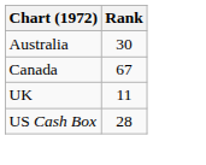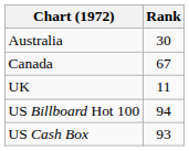 <table class="wikitable sortable">
 <tr>
 <th align="left">Chart (1972)</th>
 <th style="text-align:center;">Rank</th>
 </tr>
 <tr>
 <td>Australia</td>
 <td style="text-align:center;">30</td>
 </tr>
 <tr>
 <td>Canada</td>
 <td style="text-align:center;">67</td>
 </tr>
 <tr>
 <td>UK</td>
 <td style="text-align:center;">11</td>
 </tr>
 <tr>
+<td>US <em>Billboard</em> Hot 100</td>
+<td style="text-align:center;">94</td>
+</tr>
+<tr>
 <td>US <em>Cash Box</em></td>
-<td style="text-align:center;">28</td>
+<td style="text-align:center;">93</td>
 </tr>
 </table>
